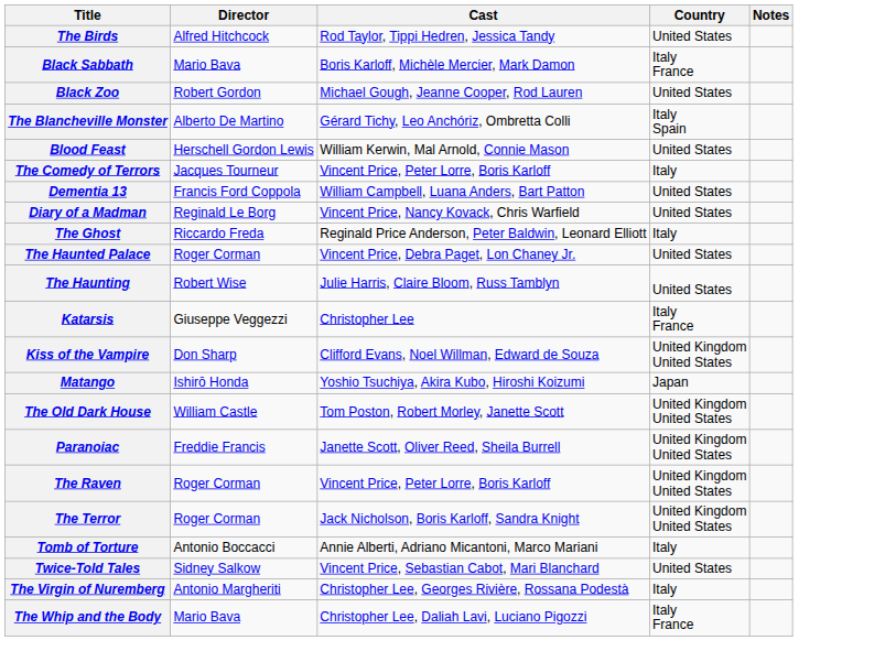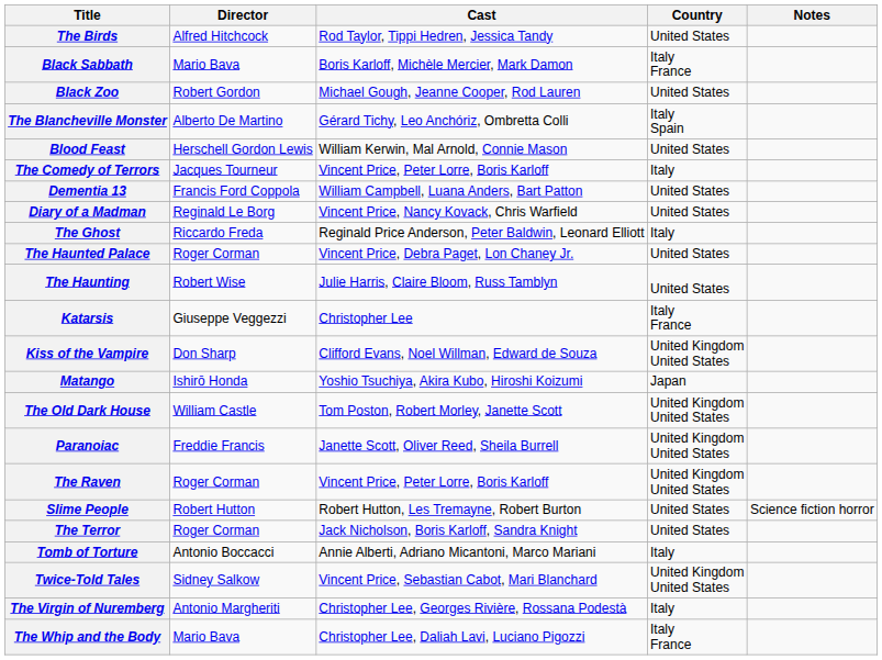 <table class="wikitable sortable">
 <tr>
 <th scope="col">Title</th>
 <th scope="col">Director</th>
 <th scope="col" class="unsortable">Cast</th>
 <th scope="col">Country</th>
 <th scope="col">Notes</th>
 </tr>
 <tr>
 <th><em><a href='#'>The Birds</a></em></th>
 <td data-sort-value="Hitchcock, Alfred"><a href='#'>Alfred Hitchcock</a></td>
 <td><a href='#'>Rod Taylor</a>, <a href='#'>Tippi Hedren</a>, <a href='#'>Jessica Tandy</a></td>
 <td>United States</td>
 <td></td>
 </tr>
 <tr>
 <th><em><a href='#'>Black Sabbath</a></em></th>
 <td data-sort-value="Bava, Mario"><a href='#'>Mario Bava</a></td>
 <td><a href='#'>Boris Karloff</a>, <a href='#'>Michèle Mercier</a>, <a href='#'>Mark Damon</a></td>
 <td>Italy<br>France</td>
 <td></td>
 </tr>
 <tr>
 <th><em><a href='#'>Black Zoo</a></em></th>
 <td data-sort-value="Gordon, Robert"><a href='#'>Robert Gordon</a></td>
 <td><a href='#'>Michael Gough</a>, <a href='#'>Jeanne Cooper</a>, <a href='#'>Rod Lauren</a></td>
 <td>United States</td>
 <td></td>
 </tr>
 <tr>
 <th><em><a href='#'>The Blancheville Monster</a></em></th>
 <td data-sort-value="De Martino, Alberto"><a href='#'>Alberto De Martino</a></td>
 <td><a href='#'>Gérard Tichy</a>, <a href='#'>Leo Anchóriz</a>, Ombretta Colli</td>
 <td>Italy<br>Spain</td>
 <td></td>
 </tr>
 <tr>
 <th><em><a href='#'>Blood Feast</a></em></th>
 <td data-sort-value="Lewis, Herschell Gordon"><a href='#'>Herschell Gordon Lewis</a></td>
 <td>William Kerwin, Mal Arnold, <a href='#'>Connie Mason</a></td>
 <td>United States</td>
 <td></td>
 </tr>
 <tr>
 <th><em><a href='#'>The Comedy of Terrors</a></em></th>
 <td data-sort-value="Tourneur, Jacques"><a href='#'>Jacques Tourneur</a></td>
 <td><a href='#'>Vincent Price</a>, <a href='#'>Peter Lorre</a>, <a href='#'>Boris Karloff</a></td>
 <td>Italy</td>
 <td></td>
 </tr>
 <tr>
 <th><em><a href='#'>Dementia 13</a></em></th>
 <td data-sort-value="Coppola, Francis Ford"><a href='#'>Francis Ford Coppola</a></td>
 <td><a href='#'>William Campbell</a>, <a href='#'>Luana Anders</a>, <a href='#'>Bart Patton</a></td>
 <td>United States</td>
 <td></td>
 </tr>
 <tr>
 <th><em><a href='#'>Diary of a Madman</a></em></th>
 <td data-sort-value="Le Borg, Reginald"><a href='#'>Reginald Le Borg</a></td>
 <td><a href='#'>Vincent Price</a>, <a href='#'>Nancy Kovack</a>, Chris Warfield</td>
 <td>United States</td>
 <td></td>
 </tr>
 <tr>
 <th><em><a href='#'>The Ghost</a></em></th>
 <td data-sort-value="Freda, Riccardo"><a href='#'>Riccardo Freda</a></td>
 <td>Reginald Price Anderson, <a href='#'>Peter Baldwin</a>, Leonard Elliott</td>
 <td>Italy</td>
 <td></td>
 </tr>
 <tr>
 <th><em><a href='#'>The Haunted Palace</a></em></th>
 <td data-sort-value="Corman, Roger"><a href='#'>Roger Corman</a></td>
 <td><a href='#'>Vincent Price</a>, <a href='#'>Debra Paget</a>, <a href='#'>Lon Chaney Jr.</a></td>
 <td>United States</td>
 <td></td>
 </tr>
 <tr>
 <th><em><a href='#'>The Haunting</a></em></th>
 <td data-sort-value="Wise, Robert"><a href='#'>Robert Wise</a></td>
 <td><a href='#'>Julie Harris</a>, <a href='#'>Claire Bloom</a>, <a href='#'>Russ Tamblyn</a></td>
 <td><br>United States</td>
 <td></td>
 </tr>
 <tr ->
 <th><em><a href='#'>Katarsis</a></em></th>
 <td data-sort-value="Veggezzi, Giuseppe">Giuseppe Veggezzi</td>
 <td><a href='#'>Christopher Lee</a></td>
 <td>Italy<br>France</td>
 <td></td>
 </tr>
 <tr>
 <th><em><a href='#'>Kiss of the Vampire</a></em></th>
 <td data-sort-value="Sharp, Don"><a href='#'>Don Sharp</a></td>
 <td><a href='#'>Clifford Evans</a>, <a href='#'>Noel Willman</a>, <a href='#'>Edward de Souza</a></td>
 <td>United Kingdom<br>United States</td>
 <td></td>
 </tr>
 <tr>
 <th><em><a href='#'>Matango</a></em></th>
 <td data-sort-value="Honda, Ishirō"><a href='#'>Ishirō Honda</a></td>
 <td><a href='#'>Yoshio Tsuchiya</a>, <a href='#'>Akira Kubo</a>, <a href='#'>Hiroshi Koizumi</a></td>
 <td>Japan</td>
 <td></td>
 </tr>
 <tr>
 <th><em><a href='#'>The Old Dark House</a></em></th>
 <td data-sort-value="Castle, William"><a href='#'>William Castle</a></td>
 <td><a href='#'>Tom Poston</a>, <a href='#'>Robert Morley</a>, <a href='#'>Janette Scott</a></td>
 <td>United Kingdom<br>United States</td>
 <td></td>
 </tr>
 <tr>
 <th><em><a href='#'>Paranoiac</a></em></th>
 <td data-sort-value="Francis, Freddie"><a href='#'>Freddie Francis</a></td>
 <td><a href='#'>Janette Scott</a>, <a href='#'>Oliver Reed</a>, <a href='#'>Sheila Burrell</a></td>
 <td>United Kingdom<br>United States</td>
 <td></td>
 </tr>
 <tr>
 <th><em><a href='#'>The Raven</a></em></th>
 <td data-sort-value="Corman, Roger"><a href='#'>Roger Corman</a></td>
 <td><a href='#'>Vincent Price</a>, <a href='#'>Peter Lorre</a>, <a href='#'>Boris Karloff</a></td>
 <td>United Kingdom<br>United States</td>
 <td></td>
 </tr>
 <tr>
+<th><em><a href='#'>Slime People</a></em></th>
+<td data-sort-value="Hutton, Robert"><a href='#'>Robert Hutton</a></td>
+<td>Robert Hutton, <a href='#'>Les Tremayne</a>, Robert Burton</td>
+<td>United States</td>
+<td>Science fiction horror</td>
+</tr>
+<tr>
 <th><em><a href='#'>The Terror</a></em></th>
 <td data-sort-value="Corman, Roger"><a href='#'>Roger Corman</a></td>
 <td><a href='#'>Jack Nicholson</a>, <a href='#'>Boris Karloff</a>, <a href='#'>Sandra Knight</a></td>
-<td>United Kingdom<br>United States</td>
+<td>United States</td>
 <td></td>
 </tr>
 <tr>
 <th><em><a href='#'>Tomb of Torture</a></em></th>
 <td data-sort-value="Boccacci, Antonio">Antonio Boccacci</td>
 <td>Annie Alberti, Adriano Micantoni, Marco Mariani</td>
 <td>Italy</td>
 <td></td>
 </tr>
 <tr>
 <th><em><a href='#'>Twice-Told Tales</a></em></th>
 <td data-sort-value="Salkow, Sidney"><a href='#'>Sidney Salkow</a></td>
 <td><a href='#'>Vincent Price</a>, <a href='#'>Sebastian Cabot</a>, <a href='#'>Mari Blanchard</a></td>
-<td>United States</td>
+<td>United Kingdom<br>United States</td>
 <td></td>
 </tr>
 <tr>
 <th><em><a href='#'>The Virgin of Nuremberg</a></em></th>
 <td data-sort-value="Margheriti, Antonio"><a href='#'>Antonio Margheriti</a></td>
 <td><a href='#'>Christopher Lee</a>, <a href='#'>Georges Rivière</a>, <a href='#'>Rossana Podestà</a></td>
 <td>Italy</td>
 <td></td>
 </tr>
 <tr>
 <th><em><a href='#'>The Whip and the Body</a></em></th>
 <td data-sort-value="Bava, Mario"><a href='#'>Mario Bava</a></td>
 <td><a href='#'>Christopher Lee</a>, <a href='#'>Daliah Lavi</a>, <a href='#'>Luciano Pigozzi</a></td>
 <td>Italy<br>France</td>
 <td></td>
 </tr>
 </table>
